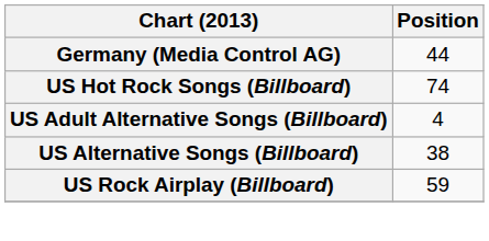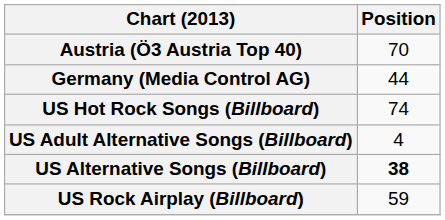 <table class="wikitable plainrowheaders sortable">
 <tr>
 <th>Chart (2013)</th>
 <th>Position</th>
+</tr>
+<tr>
+<th scope="row">Austria (Ö3 Austria Top 40)</th>
+<td style="text-align:center;">70</td>
 </tr>
 <tr>
 <th scope="row">Germany (Media Control AG)</th>
 <td style="text-align:center;">44</td>
 </tr>
 <tr>
 <th scope="row">US Hot Rock Songs (<em>Billboard</em>)</th>
 <td style="text-align:center;">74</td>
 </tr>
 <tr>
 <th scope="row">US Adult Alternative Songs (<em>Billboard</em>)</th>
 <td style="text-align:center;">4</td>
 </tr>
 <tr>
 <th scope="row">US Alternative Songs (<em>Billboard</em>)</th>
-<td style="text-align:center;">38</td>
+<td style="text-align:center;"><strong>38</strong></td>
 </tr>
 <tr>
 <th scope="row">US Rock Airplay (<em>Billboard</em>)</th>
 <td style="text-align:center;">59</td>
 </tr>
 <tr>
 </tr>
 </table>
